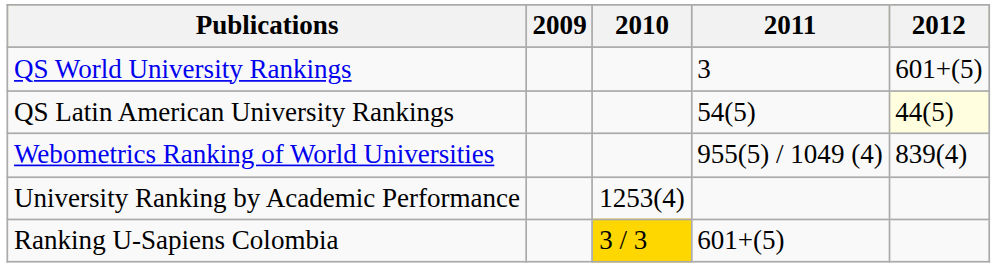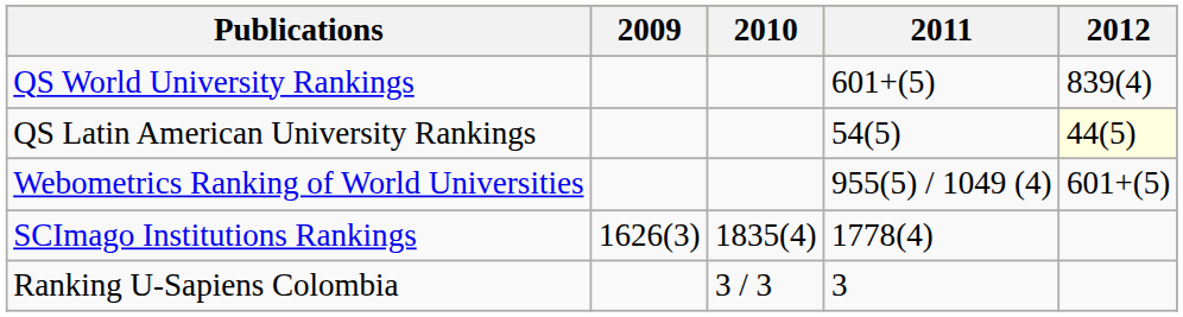 <table class="wikitable" style="margin: 1em auto 1em auto;">
 <tr bgcolor=#bdb76b>
 <th>Publications</th>
 <th>2009</th>
 <th>2010</th>
 <th>2011</th>
 <th>2012</th>
 </tr>
 <tr>
 <td><a href='#'>QS World University Rankings</a> </td>
 <td></td>
 <td></td>
-<td>3</td>
 <td>601+(5)</td>
+<td>839(4)</td>
 </tr>
 <tr>
 <td>QS Latin American University Rankings </td>
 <td></td>
 <td></td>
 <td>54(5)</td>
 <td style="background: lightyellow;">44(5)</td>
 </tr>
 <tr>
 <td><a href='#'>Webometrics Ranking of World Universities</a> </td>
 <td></td>
 <td></td>
 <td>955(5) / 1049 (4)</td>
-<td>839(4)</td>
+<td>601+(5)</td>
 </tr>
 <tr>
-<td>University Ranking by Academic Performance </td>
-<td></td>
-<td>1253(4)</td>
-<td></td>
+<td><a href='#'>SCImago Institutions Rankings</a> </td>
+<td>1626(3)</td>
+<td>1835(4)</td>
+<td>1778(4)</td>
 <td></td>
 </tr>
 <tr>
 <td>Ranking U-Sapiens Colombia </td>
 <td></td>
-<td style="background: gold;">3 / 3</td>
-<td>601+(5)</td>
+<td>3 / 3</td>
+<td>3</td>
 <td></td>
 </tr>
 </table>
